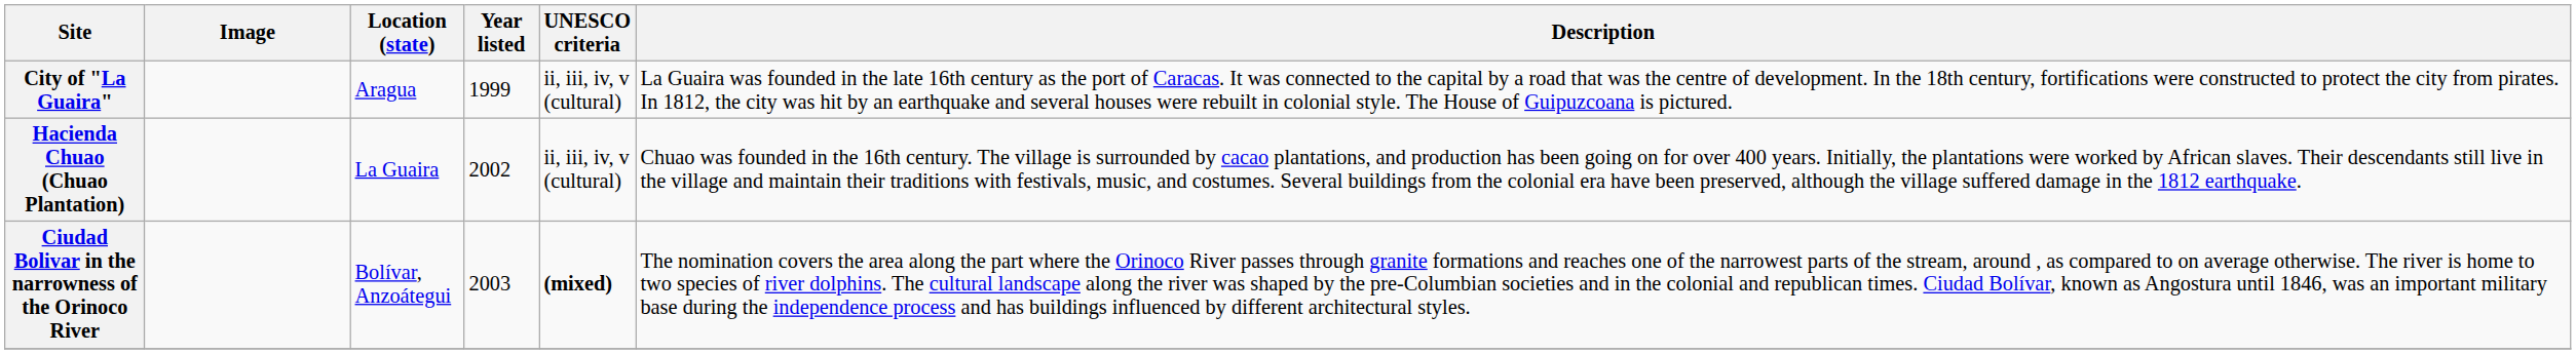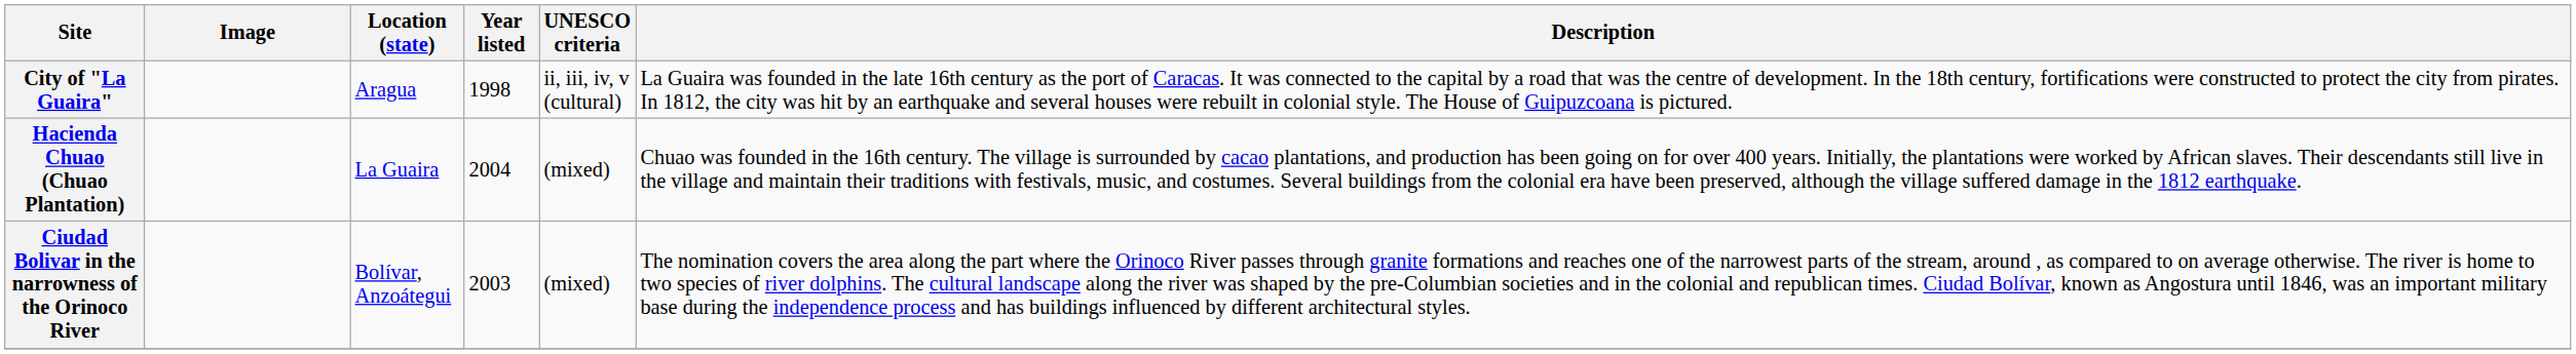 <table class="wikitable sortable plainrowheaders">
 <tr>
 <th style="width:100px;" scope="col">Site</th>
 <th class="unsortable" style="width:150px;" scope="col">Image</th>
 <th style="width:80px;" scope="col">Location (<a href='#'>state</a>)</th>
 <th style="width:50px;" scope="col">Year listed</th>
 <th style="width:60px;" scope="col">UNESCO criteria</th>
 <th scope="col" class="unsortable">Description</th>
 </tr>
 <tr>
 <th scope="row">City of "<a href='#'>La Guaira</a>"</th>
 <td></td>
 <td><a href='#'>Aragua</a></td>
-<td>1999</td>
+<td>1998</td>
 <td>ii, iii, iv, v (cultural)</td>
 <td>La Guaira was founded in the late 16th century as the port of <a href='#'>Caracas</a>. It was connected to the capital by a road that was the centre of development. In the 18th century, fortifications were constructed to protect the city from pirates. In 1812, the city was hit by an earthquake and several houses were rebuilt in colonial style. The House of <a href='#'>Guipuzcoana</a> is pictured.</td>
 </tr>
 <tr>
 <th scope="row"><a href='#'>Hacienda Chuao</a> (Chuao Plantation)</th>
 <td></td>
 <td><a href='#'>La Guaira</a></td>
-<td>2002</td>
-<td>ii, iii, iv, v (cultural)</td>
+<td>2004</td>
+<td>(mixed)</td>
 <td>Chuao was founded in the 16th century. The village is surrounded by <a href='#'>cacao</a> plantations, and production has been going on for over 400 years. Initially, the plantations were worked by African slaves. Their descendants still live in the village and maintain their traditions with festivals, music, and costumes. Several buildings from the colonial era have been preserved, although the village suffered damage in the <a href='#'>1812 earthquake</a>.</td>
 </tr>
 <tr>
 <th scope="row"><a href='#'>Ciudad Bolivar</a> in the narrowness of the Orinoco River</th>
 <td></td>
 <td><a href='#'>Bolívar</a>, <a href='#'>Anzoátegui</a></td>
 <td>2003</td>
-<td><strong>(mixed)</strong></td>
+<td>(mixed)</td>
 <td>The nomination covers the area along the part where the <a href='#'>Orinoco</a> River passes through <a href='#'>granite</a> formations and reaches one of the narrowest parts of the stream, around , as compared to  on average otherwise. The river is home to two species of <a href='#'>river dolphins</a>. The <a href='#'>cultural landscape</a> along the river was shaped by the pre-Columbian societies and in the colonial and republican times. <a href='#'>Ciudad Bolívar</a>, known as Angostura until 1846, was an important military base during the <a href='#'>independence process</a> and has buildings influenced by different architectural styles. </td>
 </tr>
 <tr>
 </tr>
 </table>
